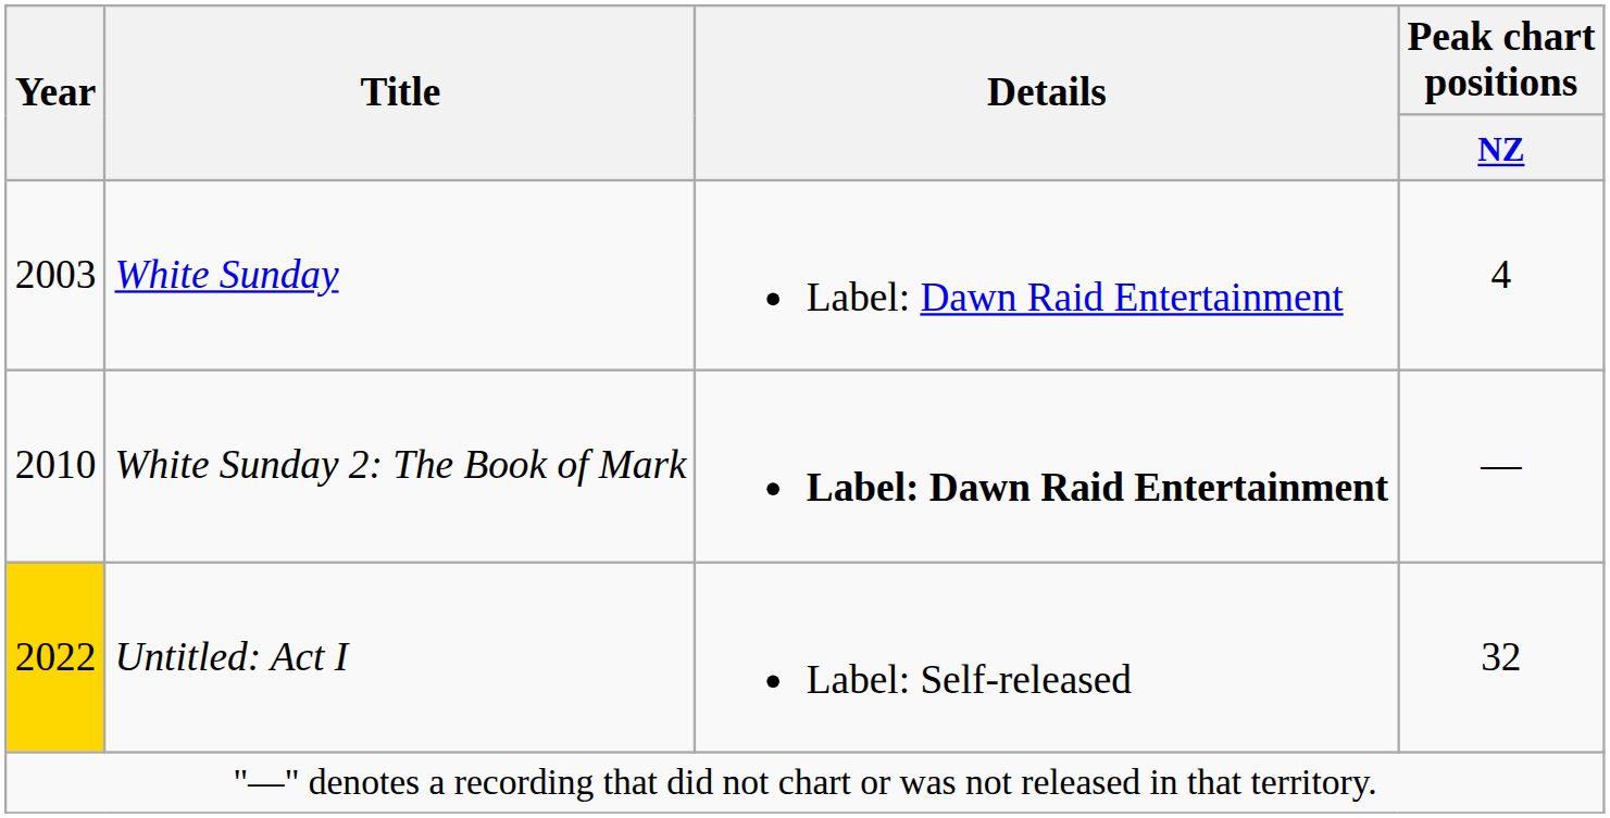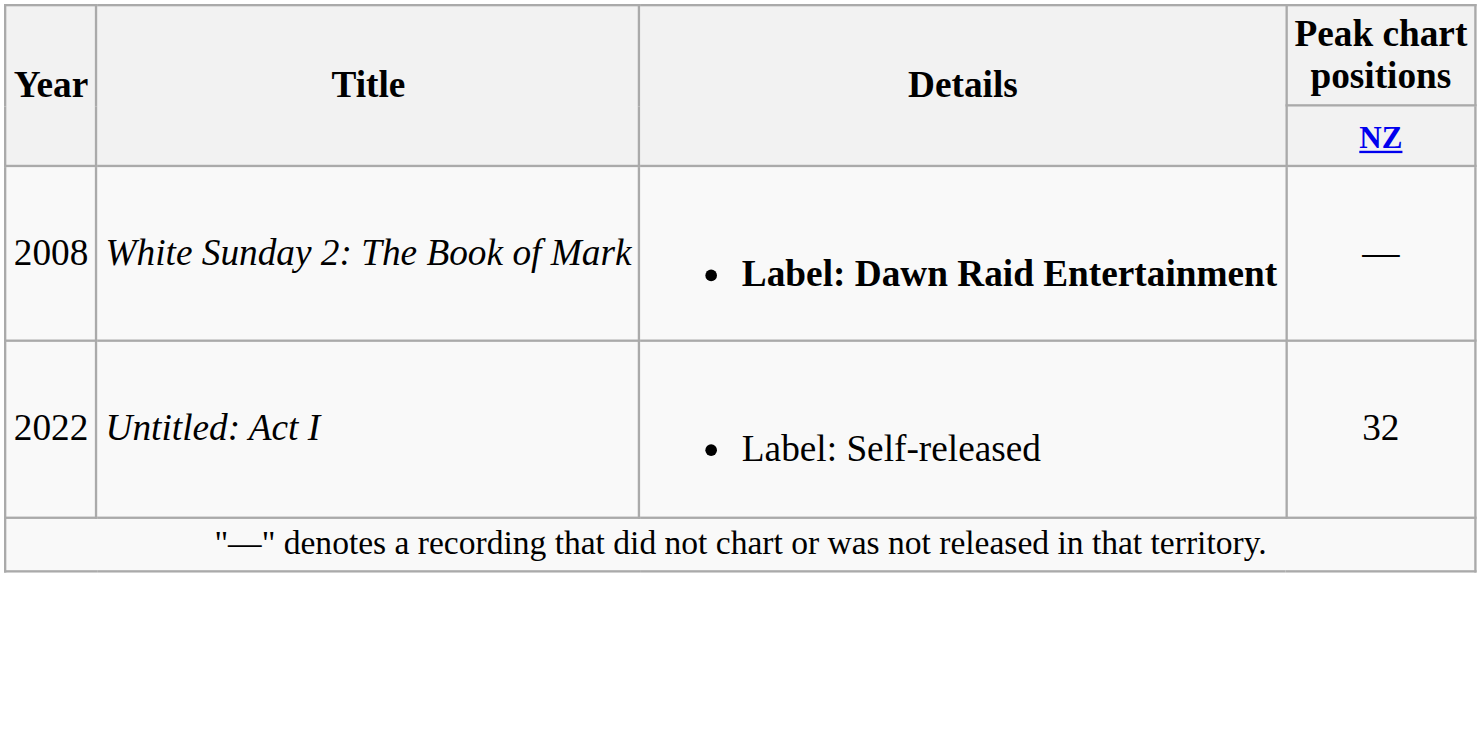 <table class="wikitable plainrowheaders">
 <tr>
 <th rowspan="2">Year</th>
 <th rowspan="2">Title</th>
 <th rowspan="2">Details</th>
 <th>Peak chart<br>positions</th>
 </tr>
 <tr>
 <th><small><a href='#'>NZ</a></small><br></th>
 </tr>
 <tr>
-<td>2003</td>
-<td><em><a href='#'>White Sunday</a></em></td>
-<td><br><ul><li>Label: <a href='#'>Dawn Raid Entertainment</a></li></ul></td>
-<td align="center">4</td>
-</tr>
-<tr>
-<td>2010</td>
+<td>2008</td>
 <td><em>White Sunday 2: The Book of Mark</em></td>
 <td><strong><br><ul><li>Label: Dawn Raid Entertainment</li></ul></strong></td>
 <td align="center">—</td>
 </tr>
 <tr>
-<td style="background: gold;">2022</td>
+<td>2022</td>
 <td><em>Untitled: Act I</em><br></td>
 <td><br><ul><li>Label: Self-released</li></ul></td>
 <td align="center">32<br></td>
 </tr>
 <tr>
 <td colspan="4" style="font-size:90%" align="center">"—" denotes a recording that did not chart or was not released in that territory.</td>
 </tr>
 </table>
